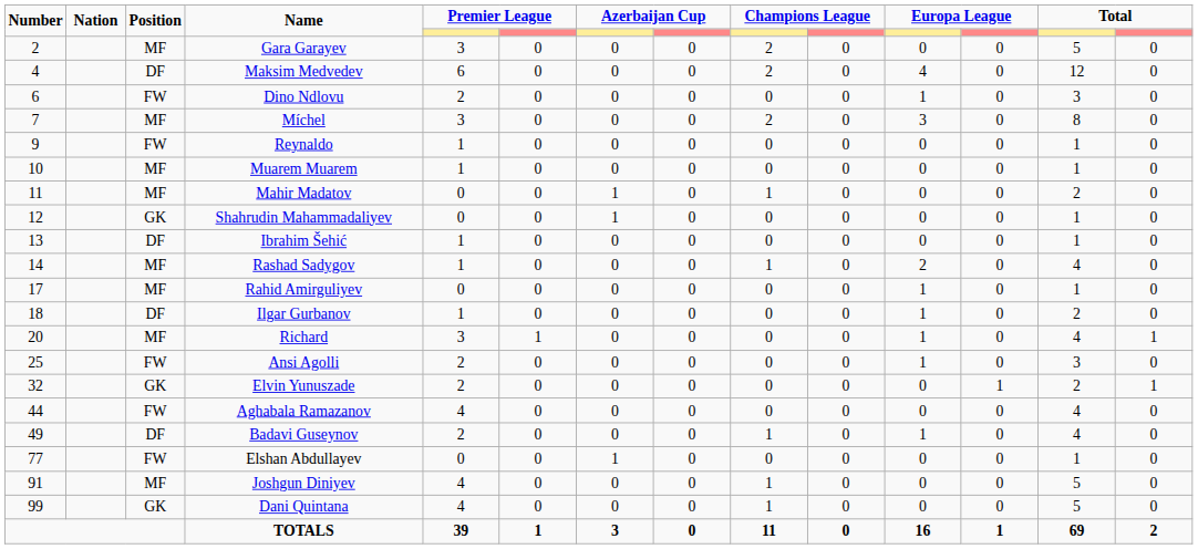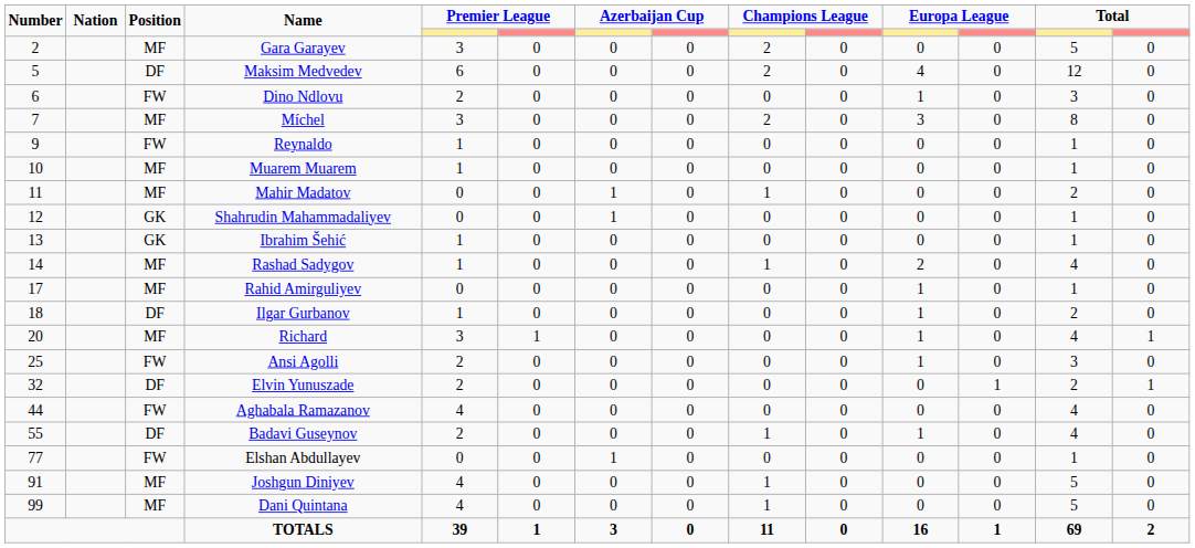 <table class="wikitable" style="text-align:center;">
 <tr>
 <td rowspan="2"  style="width:5%; text-align:center;"><strong>Number</strong></td>
 <td rowspan="2"  style="width:5%; text-align:center;"><strong>Nation</strong></td>
 <td rowspan="2"  style="width:5%; text-align:center;"><strong>Position</strong></td>
 <td rowspan="2"  style="width:20%; text-align:center;"><strong>Name</strong></td>
 <td colspan="2" style="text-align:center;"><strong><a href='#'>Premier League</a></strong></td>
 <td colspan="2" style="text-align:center;"><strong><a href='#'>Azerbaijan Cup</a></strong></td>
 <td colspan="2" style="text-align:center;"><strong><a href='#'>Champions League</a></strong></td>
 <td colspan="2" style="text-align:center;"><strong><a href='#'>Europa League</a></strong></td>
 <td colspan="2" style="text-align:center;"><strong>Total</strong></td>
 </tr>
 <tr>
 <th style="width:60px; background:#fe9;"></th>
 <th style="width:60px; background:#ff8888;"></th>
 <th style="width:60px; background:#fe9;"></th>
 <th style="width:60px; background:#ff8888;"></th>
 <th style="width:60px; background:#fe9;"></th>
 <th style="width:60px; background:#ff8888;"></th>
 <th style="width:60px; background:#fe9;"></th>
 <th style="width:60px; background:#ff8888;"></th>
 <th style="width:60px; background:#fe9;"></th>
 <th style="width:60px; background:#ff8888;"></th>
 </tr>
 <tr>
 <td>2</td>
 <td></td>
 <td>MF</td>
 <td><a href='#'>Gara Garayev</a></td>
 <td>3</td>
 <td>0</td>
 <td>0</td>
 <td>0</td>
 <td>2</td>
 <td>0</td>
 <td>0</td>
 <td>0</td>
 <td>5</td>
 <td>0</td>
 </tr>
 <tr>
-<td>4</td>
+<td>5</td>
 <td></td>
 <td>DF</td>
 <td><a href='#'>Maksim Medvedev</a></td>
 <td>6</td>
 <td>0</td>
 <td>0</td>
 <td>0</td>
 <td>2</td>
 <td>0</td>
 <td>4</td>
 <td>0</td>
 <td>12</td>
 <td>0</td>
 </tr>
 <tr>
 <td>6</td>
 <td></td>
 <td>FW</td>
 <td><a href='#'>Dino Ndlovu</a></td>
 <td>2</td>
 <td>0</td>
 <td>0</td>
 <td>0</td>
 <td>0</td>
 <td>0</td>
 <td>1</td>
 <td>0</td>
 <td>3</td>
 <td>0</td>
 </tr>
 <tr>
 <td>7</td>
 <td></td>
 <td>MF</td>
 <td><a href='#'>Míchel</a></td>
 <td>3</td>
 <td>0</td>
 <td>0</td>
 <td>0</td>
 <td>2</td>
 <td>0</td>
 <td>3</td>
 <td>0</td>
 <td>8</td>
 <td>0</td>
 </tr>
 <tr>
 <td>9</td>
 <td></td>
 <td>FW</td>
 <td><a href='#'>Reynaldo</a></td>
 <td>1</td>
 <td>0</td>
 <td>0</td>
 <td>0</td>
 <td>0</td>
 <td>0</td>
 <td>0</td>
 <td>0</td>
 <td>1</td>
 <td>0</td>
 </tr>
 <tr>
 <td>10</td>
 <td></td>
 <td>MF</td>
 <td><a href='#'>Muarem Muarem</a></td>
 <td>1</td>
 <td>0</td>
 <td>0</td>
 <td>0</td>
 <td>0</td>
 <td>0</td>
 <td>0</td>
 <td>0</td>
 <td>1</td>
 <td>0</td>
 </tr>
 <tr>
 <td>11</td>
 <td></td>
 <td>MF</td>
 <td><a href='#'>Mahir Madatov</a></td>
 <td>0</td>
 <td>0</td>
 <td>1</td>
 <td>0</td>
 <td>1</td>
 <td>0</td>
 <td>0</td>
 <td>0</td>
 <td>2</td>
 <td>0</td>
 </tr>
 <tr>
 <td>12</td>
 <td></td>
 <td>GK</td>
 <td><a href='#'>Shahrudin Mahammadaliyev</a></td>
 <td>0</td>
 <td>0</td>
 <td>1</td>
 <td>0</td>
 <td>0</td>
 <td>0</td>
 <td>0</td>
 <td>0</td>
 <td>1</td>
 <td>0</td>
 </tr>
 <tr>
 <td>13</td>
 <td></td>
-<td>DF</td>
+<td>GK</td>
 <td><a href='#'>Ibrahim Šehić</a></td>
 <td>1</td>
 <td>0</td>
 <td>0</td>
 <td>0</td>
 <td>0</td>
 <td>0</td>
 <td>0</td>
 <td>0</td>
 <td>1</td>
 <td>0</td>
 </tr>
 <tr>
 <td>14</td>
 <td></td>
 <td>MF</td>
 <td><a href='#'>Rashad Sadygov</a></td>
 <td>1</td>
 <td>0</td>
 <td>0</td>
 <td>0</td>
 <td>1</td>
 <td>0</td>
 <td>2</td>
 <td>0</td>
 <td>4</td>
 <td>0</td>
 </tr>
 <tr>
 <td>17</td>
 <td></td>
 <td>MF</td>
 <td><a href='#'>Rahid Amirguliyev</a></td>
 <td>0</td>
 <td>0</td>
 <td>0</td>
 <td>0</td>
 <td>0</td>
 <td>0</td>
 <td>1</td>
 <td>0</td>
 <td>1</td>
 <td>0</td>
 </tr>
 <tr>
 <td>18</td>
 <td></td>
 <td>DF</td>
 <td><a href='#'>Ilgar Gurbanov</a></td>
 <td>1</td>
 <td>0</td>
 <td>0</td>
 <td>0</td>
 <td>0</td>
 <td>0</td>
 <td>1</td>
 <td>0</td>
 <td>2</td>
 <td>0</td>
 </tr>
 <tr>
 <td>20</td>
 <td></td>
 <td>MF</td>
 <td><a href='#'>Richard</a></td>
 <td>3</td>
 <td>1</td>
 <td>0</td>
 <td>0</td>
 <td>0</td>
 <td>0</td>
 <td>1</td>
 <td>0</td>
 <td>4</td>
 <td>1</td>
 </tr>
 <tr>
 <td>25</td>
 <td></td>
 <td>FW</td>
 <td><a href='#'>Ansi Agolli</a></td>
 <td>2</td>
 <td>0</td>
 <td>0</td>
 <td>0</td>
 <td>0</td>
 <td>0</td>
 <td>1</td>
 <td>0</td>
 <td>3</td>
 <td>0</td>
 </tr>
 <tr>
 <td>32</td>
 <td></td>
-<td>GK</td>
+<td>DF</td>
 <td><a href='#'>Elvin Yunuszade</a></td>
 <td>2</td>
 <td>0</td>
 <td>0</td>
 <td>0</td>
 <td>0</td>
 <td>0</td>
 <td>0</td>
 <td>1</td>
 <td>2</td>
 <td>1</td>
 </tr>
 <tr>
 <td>44</td>
 <td></td>
 <td>FW</td>
 <td><a href='#'>Aghabala Ramazanov</a></td>
 <td>4</td>
 <td>0</td>
 <td>0</td>
 <td>0</td>
 <td>0</td>
 <td>0</td>
 <td>0</td>
 <td>0</td>
 <td>4</td>
 <td>0</td>
 </tr>
 <tr>
-<td>49</td>
+<td>55</td>
 <td></td>
 <td>DF</td>
 <td><a href='#'>Badavi Guseynov</a></td>
 <td>2</td>
 <td>0</td>
 <td>0</td>
 <td>0</td>
 <td>1</td>
 <td>0</td>
 <td>1</td>
 <td>0</td>
 <td>4</td>
 <td>0</td>
 </tr>
 <tr>
 <td>77</td>
 <td></td>
 <td>FW</td>
 <td>Elshan Abdullayev</td>
 <td>0</td>
 <td>0</td>
 <td>1</td>
 <td>0</td>
 <td>0</td>
 <td>0</td>
 <td>0</td>
 <td>0</td>
 <td>1</td>
 <td>0</td>
 </tr>
 <tr>
 <td>91</td>
 <td></td>
 <td>MF</td>
 <td><a href='#'>Joshgun Diniyev</a></td>
 <td>4</td>
 <td>0</td>
 <td>0</td>
 <td>0</td>
 <td>1</td>
 <td>0</td>
 <td>0</td>
 <td>0</td>
 <td>5</td>
 <td>0</td>
 </tr>
 <tr>
 <td>99</td>
 <td></td>
-<td>GK</td>
+<td>MF</td>
 <td><a href='#'>Dani Quintana</a></td>
 <td>4</td>
 <td>0</td>
 <td>0</td>
 <td>0</td>
 <td>1</td>
 <td>0</td>
 <td>0</td>
 <td>0</td>
 <td>5</td>
 <td>0</td>
 </tr>
 <tr>
 <td colspan="3"></td>
 <td><strong>TOTALS</strong></td>
 <td><strong>39</strong></td>
 <td><strong>1</strong></td>
 <td><strong>3</strong></td>
 <td><strong>0</strong></td>
 <td><strong>11</strong></td>
 <td><strong>0</strong></td>
 <td><strong>16</strong></td>
 <td><strong>1</strong></td>
 <td><strong>69</strong></td>
 <td><strong>2</strong></td>
 </tr>
 </table>
